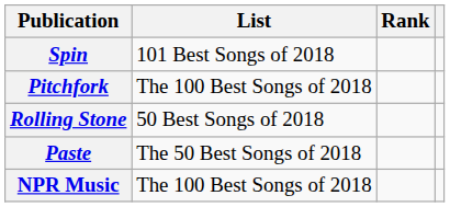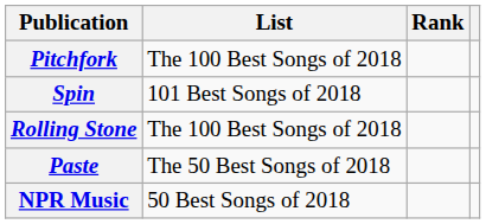 <table class="wikitable sortable plainrowheaders">
 <tr>
 <th scope="col">Publication</th>
 <th scope="col">List</th>
 <th scope="col">Rank</th>
 <th scope="col"></th>
 </tr>
 <tr>
+<th scope="row"><em><a href='#'>Pitchfork</a></em></th>
+<td>The 100 Best Songs of 2018</td>
+<td></td>
+<td style="text-align:center;"></td>
+</tr>
+<tr>
 <th scope="row"><em><a href='#'>Spin</a></em></th>
 <td>101 Best Songs of 2018</td>
 <td></td>
 <td style="text-align:center;"></td>
 </tr>
 <tr>
-<th scope="row"><em><a href='#'>Pitchfork</a></em></th>
+<th scope="row"><em><a href='#'>Rolling Stone</a></em></th>
 <td>The 100 Best Songs of 2018</td>
-<td></td>
-<td style="text-align:center;"></td>
-</tr>
-<tr>
-<th scope="row"><em><a href='#'>Rolling Stone</a></em></th>
-<td>50 Best Songs of 2018</td>
 <td></td>
 <td style="text-align:center;"></td>
 </tr>
 <tr>
 <th scope="row"><em><a href='#'>Paste</a></em></th>
 <td>The 50 Best Songs of 2018</td>
 <td></td>
 <td style="text-align:center;"></td>
 </tr>
 <tr>
 <th scope="row"><a href='#'>NPR Music</a></th>
-<td>The 100 Best Songs of 2018</td>
+<td>50 Best Songs of 2018</td>
 <td></td>
 <td style="text-align:center;"></td>
 </tr>
 </table>
